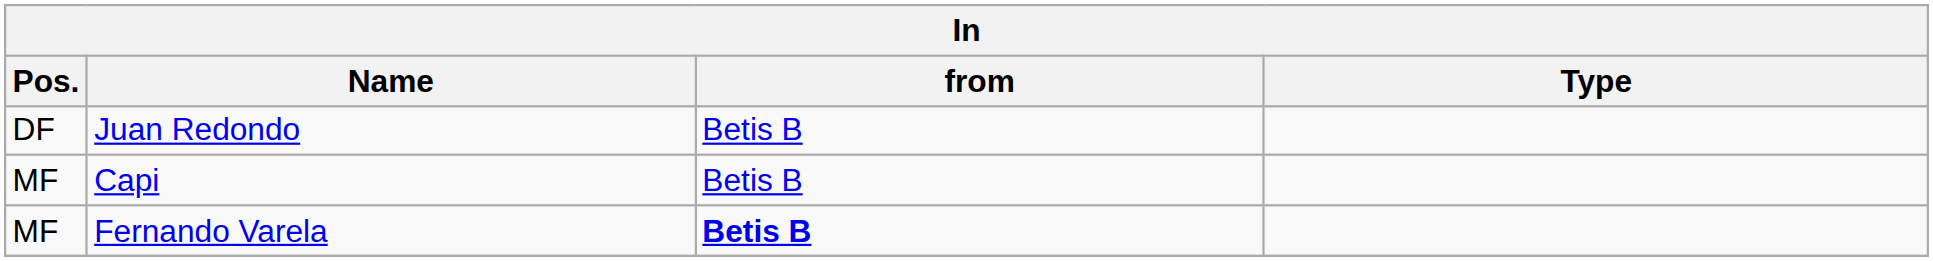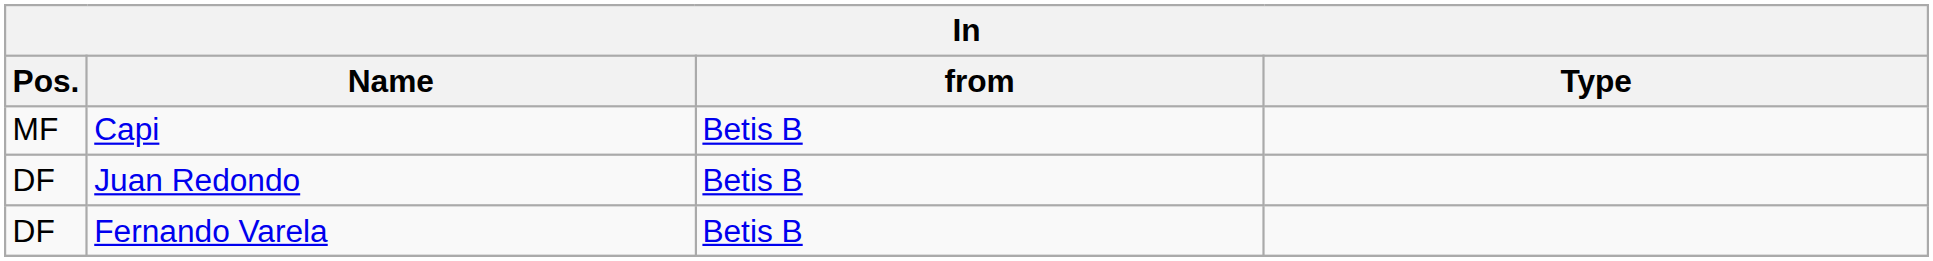 <table class="wikitable" style="font-size:90%;width:99%;">
 <tr>
 <th colspan="4">In</th>
 </tr>
 <tr>
 <th width=3%>Pos.</th>
 <th width=32%>Name</th>
 <th width=30%>from</th>
 <th width=35%>Type</th>
 </tr>
 <tr>
+<td>MF</td>
+<td><a href='#'>Capi</a></td>
+<td><a href='#'>Betis B</a></td>
+<td></td>
+</tr>
+<tr>
 <td>DF</td>
 <td><a href='#'>Juan Redondo</a></td>
 <td><a href='#'>Betis B</a></td>
 <td></td>
 </tr>
 <tr>
-<td>MF</td>
-<td><a href='#'>Capi</a></td>
+<td>DF</td>
+<td><a href='#'>Fernando Varela</a></td>
 <td><a href='#'>Betis B</a></td>
-<td></td>
-</tr>
-<tr>
-<td>MF</td>
-<td><a href='#'>Fernando Varela</a></td>
-<td><strong><a href='#'>Betis B</a></strong></td>
 <td></td>
 </tr>
 <tr>
 </tr>
 </table>
